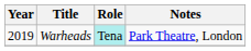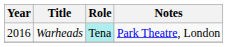 <table class="wikitable sortable">
 <tr>
 <th>Year</th>
 <th>Title</th>
 <th>Role</th>
 <th class="unsortable">Notes</th>
 </tr>
 <tr>
-<td>2019</td>
+<td>2016</td>
 <td><em>Warheads</em></td>
 <td style="background: paleturquoise;">Tena</td>
 <td><a href='#'>Park Theatre</a>, London</td>
 </tr>
 <tr>
 </tr>
 </table>
